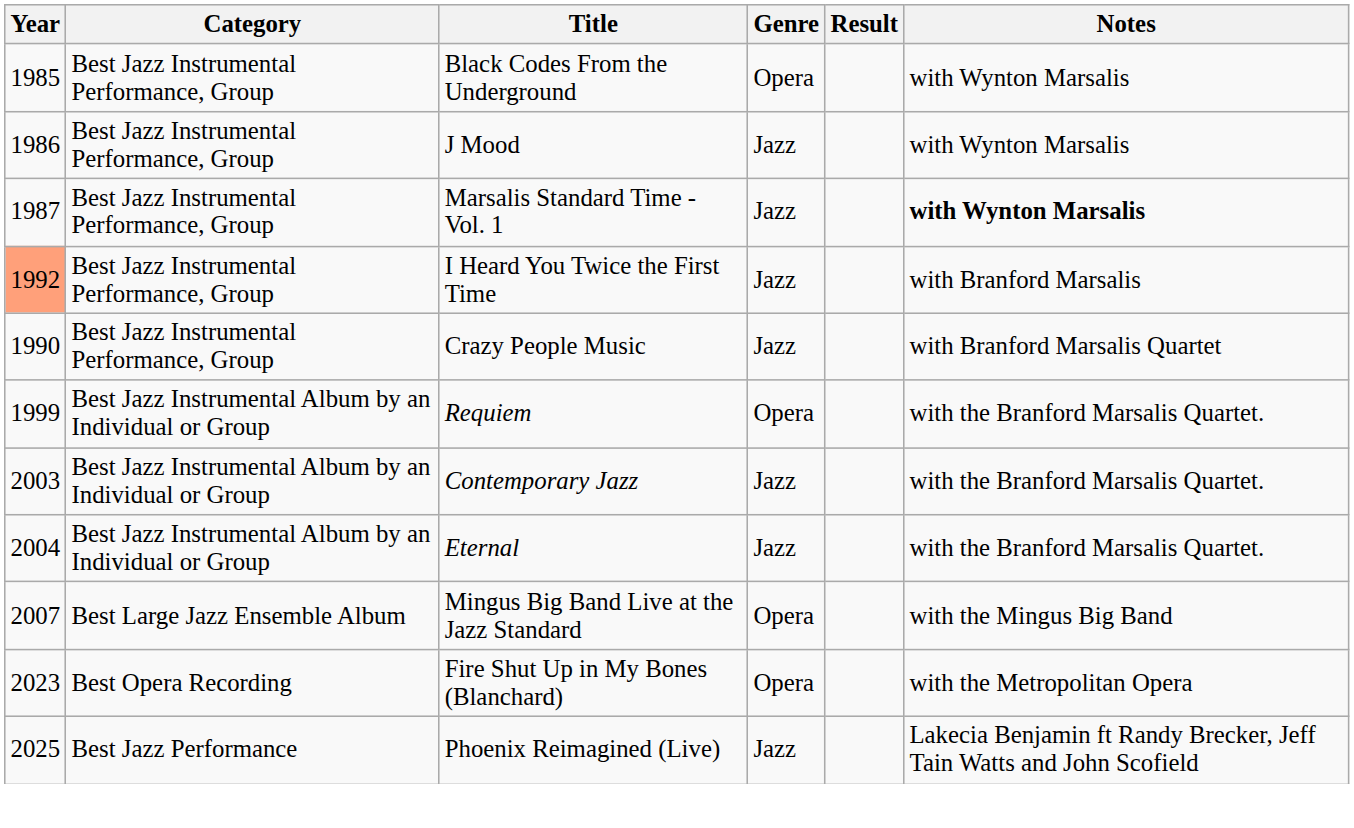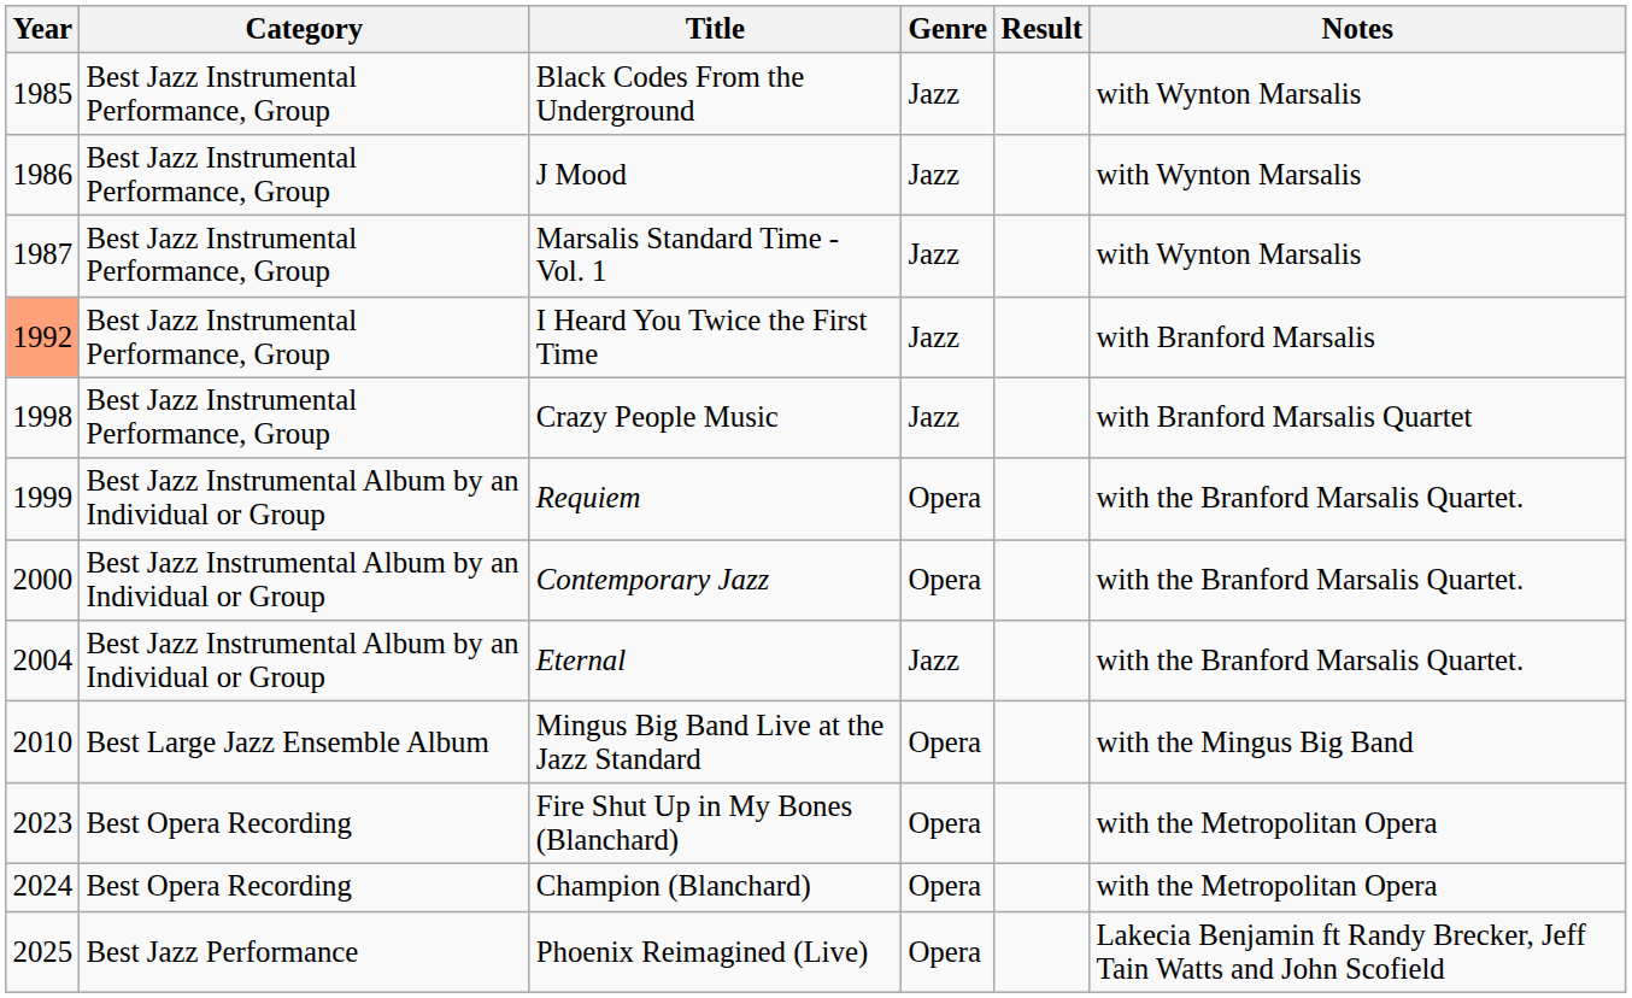 <table class=wikitable>
 <tr>
 <th>Year</th>
 <th>Category</th>
 <th>Title</th>
 <th>Genre</th>
 <th>Result</th>
 <th>Notes</th>
 </tr>
 <tr>
 <td>1985</td>
 <td>Best Jazz Instrumental Performance, Group</td>
 <td>Black Codes From the Underground</td>
-<td>Opera</td>
+<td>Jazz</td>
 <td></td>
 <td>with Wynton Marsalis</td>
 </tr>
 <tr>
 <td>1986</td>
 <td>Best Jazz Instrumental Performance, Group</td>
 <td>J Mood</td>
 <td>Jazz</td>
 <td></td>
 <td>with Wynton Marsalis</td>
 </tr>
 <tr>
 <td>1987</td>
 <td>Best Jazz Instrumental Performance, Group</td>
 <td>Marsalis Standard Time - Vol. 1</td>
 <td>Jazz</td>
 <td></td>
-<td><strong>with Wynton Marsalis</strong></td>
+<td>with Wynton Marsalis</td>
 </tr>
 <tr>
 <td style="background: lightsalmon;">1992</td>
 <td>Best Jazz Instrumental Performance, Group</td>
 <td>I Heard You Twice the First Time</td>
 <td>Jazz</td>
 <td></td>
 <td>with Branford Marsalis</td>
 </tr>
 <tr>
-<td>1990</td>
+<td>1998</td>
 <td>Best Jazz Instrumental Performance, Group</td>
 <td>Crazy People Music</td>
 <td>Jazz</td>
 <td></td>
 <td>with Branford Marsalis Quartet</td>
 </tr>
 <tr>
 <td>1999</td>
 <td>Best Jazz Instrumental Album by an Individual or Group</td>
 <td><em>Requiem</em></td>
 <td>Opera</td>
 <td></td>
 <td>with the Branford Marsalis Quartet.</td>
 </tr>
 <tr>
-<td>2003</td>
+<td>2000</td>
 <td>Best Jazz Instrumental Album by an Individual or Group</td>
 <td><em>Contemporary Jazz</em></td>
-<td>Jazz</td>
+<td>Opera</td>
 <td></td>
 <td>with the Branford Marsalis Quartet.</td>
 </tr>
 <tr>
 <td>2004</td>
 <td>Best Jazz Instrumental Album by an Individual or Group</td>
 <td><em>Eternal</em></td>
 <td>Jazz</td>
 <td></td>
 <td>with the Branford Marsalis Quartet.</td>
 </tr>
 <tr>
-<td>2007</td>
+<td>2010</td>
 <td>Best Large Jazz Ensemble Album</td>
 <td>Mingus Big Band Live at the Jazz Standard</td>
 <td>Opera</td>
 <td></td>
 <td>with the Mingus Big Band</td>
 </tr>
 <tr>
 <td>2023</td>
 <td>Best Opera Recording</td>
 <td>Fire Shut Up in My Bones (Blanchard)</td>
 <td>Opera</td>
 <td></td>
 <td>with the Metropolitan Opera</td>
 </tr>
 <tr>
+<td>2024</td>
+<td>Best Opera Recording</td>
+<td>Champion (Blanchard)</td>
+<td>Opera</td>
+<td></td>
+<td>with the Metropolitan Opera</td>
+</tr>
+<tr>
 <td>2025</td>
 <td>Best Jazz Performance</td>
 <td>Phoenix Reimagined (Live)</td>
-<td>Jazz</td>
+<td>Opera</td>
 <td></td>
 <td>Lakecia Benjamin ft Randy Brecker, Jeff Tain Watts and John Scofield</td>
 </tr>
 </table>
